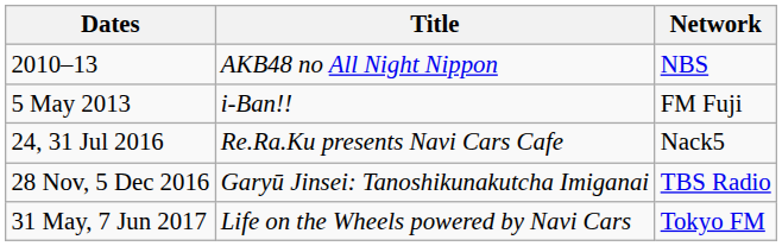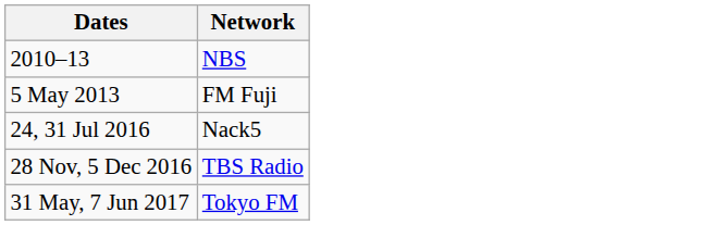 <table class="wikitable">
 <tr>
 <th>Dates</th>
-<th>Title</th>
 <th>Network</th>
 </tr>
 <tr>
 <td>2010–13</td>
-<td><em>AKB48 no <a href='#'>All Night Nippon</a></em></td>
 <td><a href='#'>NBS</a></td>
 </tr>
 <tr>
 <td>5 May 2013</td>
-<td><em>i-Ban!!</em></td>
 <td>FM Fuji</td>
 </tr>
 <tr>
 <td>24, 31 Jul 2016</td>
-<td><em>Re.Ra.Ku presents Navi Cars Cafe</em></td>
 <td>Nack5</td>
 </tr>
 <tr>
 <td>28 Nov, 5 Dec 2016</td>
-<td><em>Garyū Jinsei: Tanoshikunakutcha Imiganai</em></td>
 <td><a href='#'>TBS Radio</a></td>
 </tr>
 <tr>
 <td>31 May, 7 Jun 2017</td>
-<td><em>Life on the Wheels powered by Navi Cars</em></td>
 <td><a href='#'>Tokyo FM</a></td>
 </tr>
 </table>
